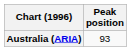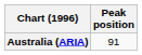 <table class="wikitable plainrowheaders">
 <tr>
 <th scope="col">Chart (1996)</th>
 <th scope="col">Peak<br>position</th>
 </tr>
 <tr>
 <th scope="row">Australia (<a href='#'>ARIA</a>)</th>
-<td align="center">93</td>
+<td align="center">91</td>
 </tr>
 </table>
